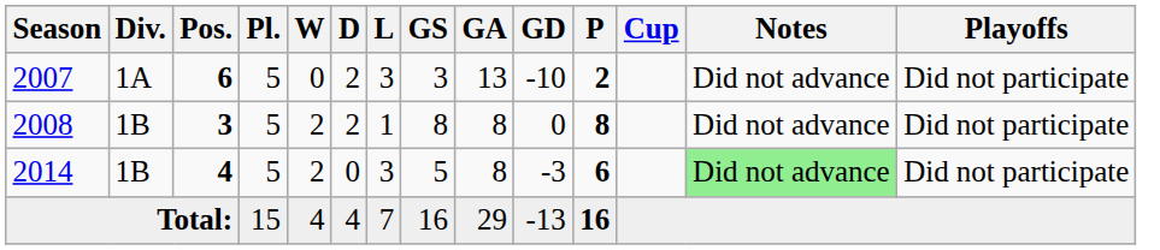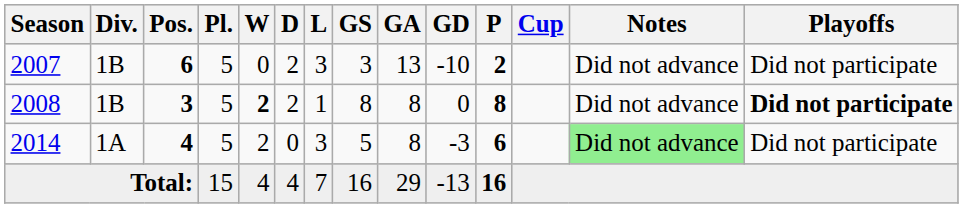 <table class="wikitable">
 <tr style="background:#efefef;">
 <th>Season</th>
 <th>Div.</th>
 <th>Pos.</th>
 <th>Pl.</th>
 <th>W</th>
 <th>D</th>
 <th>L</th>
 <th>GS</th>
 <th>GA</th>
 <th>GD</th>
 <th>P</th>
 <th><a href='#'>Cup</a></th>
 <th>Notes</th>
 <th>Playoffs</th>
 </tr>
 <tr>
 <td><a href='#'>2007</a></td>
-<td>1A</td>
+<td>1B</td>
 <td align=right><strong>6</strong></td>
 <td align=right>5</td>
 <td align=right>0</td>
 <td align=right>2</td>
 <td align=right>3</td>
 <td align=right>3</td>
 <td align=right>13</td>
 <td align=right>-10</td>
 <td align=right><strong>2</strong></td>
 <td></td>
 <td>Did not advance</td>
 <td>Did not participate</td>
 </tr>
 <tr>
 <td><a href='#'>2008</a></td>
 <td>1B</td>
 <td align=right><strong>3</strong></td>
 <td align=right>5</td>
-<td align=right>2</td>
+<td align=right><strong>2</strong></td>
 <td align=right>2</td>
 <td align=right>1</td>
 <td align=right>8</td>
 <td align=right>8</td>
 <td align=right>0</td>
 <td align=right><strong>8</strong></td>
 <td></td>
 <td>Did not advance</td>
-<td>Did not participate</td>
+<td><strong>Did not participate</strong></td>
 </tr>
 <tr>
 <td><a href='#'>2014</a></td>
-<td>1B</td>
+<td>1A</td>
 <td align=right><strong>4</strong></td>
 <td align=right>5</td>
 <td align=right>2</td>
 <td align=right>0</td>
 <td align=right>3</td>
 <td align=right>5</td>
 <td align=right>8</td>
 <td align=right>-3</td>
 <td align=right><strong>6</strong></td>
 <td></td>
 <td style="background: lightgreen;">Did not advance</td>
 <td>Did not participate</td>
 </tr>
 <tr style="background:#efefef">
 <td align=right colspan=3><strong>Total:</strong></td>
 <td align=right>15</td>
 <td align=right>4</td>
 <td align=right>4</td>
 <td align=right>7</td>
 <td align=right>16</td>
 <td align=right>29</td>
 <td align=right>-13</td>
 <td align=right><strong>16</strong></td>
 <td colspan=3 bgcolor=#efefef></td>
 </tr>
 </table>
